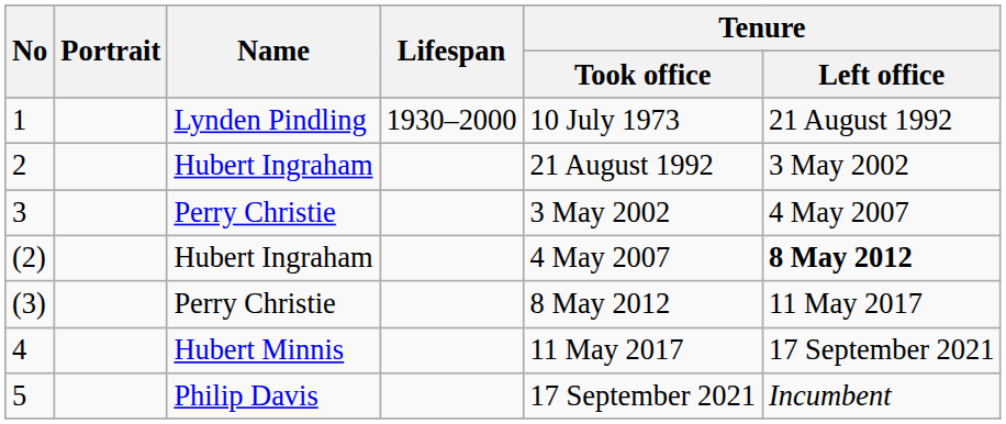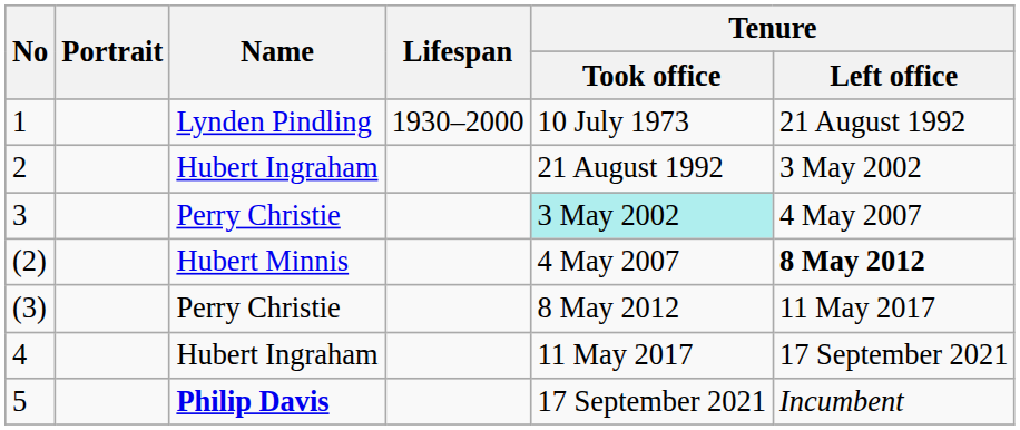 <table class="wikitable">
 <tr>
 <th scope="col" rowspan="2">No</th>
 <th scope="col" rowspan="2">Portrait</th>
 <th scope="col" rowspan="2">Name</th>
 <th scope="col" rowspan="2">Lifespan</th>
 <th scope="col" colspan="2">Tenure</th>
 </tr>
 <tr>
 <th scope="col">Took office</th>
 <th scope="col">Left office</th>
 </tr>
 <tr>
 <td>1</td>
 <td></td>
 <td><a href='#'>Lynden Pindling</a></td>
 <td>1930–2000</td>
 <td>10 July 1973</td>
 <td>21 August 1992</td>
 </tr>
 <tr>
 <td>2</td>
 <td></td>
 <td><a href='#'>Hubert Ingraham</a></td>
 <td></td>
 <td>21 August 1992</td>
 <td>3 May 2002</td>
 </tr>
 <tr>
 <td>3</td>
 <td></td>
 <td><a href='#'>Perry Christie</a></td>
 <td></td>
-<td>3 May 2002</td>
+<td style="background: paleturquoise;">3 May 2002</td>
 <td>4 May 2007</td>
 </tr>
 <tr>
 <td>(2)</td>
 <td></td>
-<td>Hubert Ingraham</td>
+<td><a href='#'>Hubert Minnis</a></td>
 <td></td>
 <td>4 May 2007</td>
 <td><strong>8 May 2012</strong></td>
 </tr>
 <tr>
 <td>(3)</td>
 <td></td>
 <td>Perry Christie</td>
 <td></td>
 <td>8 May 2012</td>
 <td>11 May 2017</td>
 </tr>
 <tr>
 <td>4</td>
 <td></td>
-<td><a href='#'>Hubert Minnis</a></td>
+<td>Hubert Ingraham</td>
 <td></td>
 <td>11 May 2017</td>
 <td>17 September 2021</td>
 </tr>
 <tr>
 <td>5</td>
 <td></td>
-<td><a href='#'>Philip Davis</a></td>
+<td><strong><a href='#'>Philip Davis</a></strong></td>
 <td></td>
 <td>17 September 2021</td>
 <td><em>Incumbent</em></td>
 </tr>
 </table>
